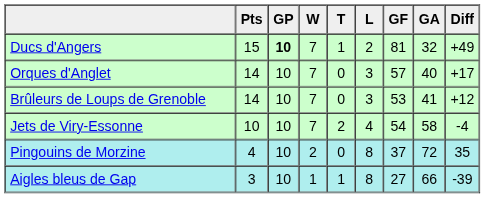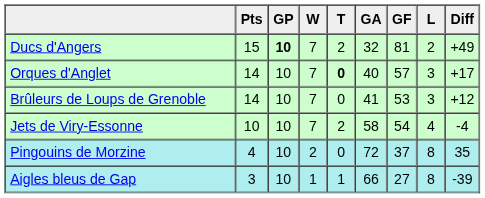 <table border=1 cellpadding=5 cellspacing=0>
 <tr>
 <th bgcolor="#efefef" width="250">　</th>
 <th bgcolor="#efefef" width="20">Pts</th>
 <th bgcolor="#efefef" width="20">GP</th>
 <th bgcolor="#efefef" width="20">W</th>
 <th bgcolor="#efefef" width="20">T</th>
+<th bgcolor="#efefef" width="20">GA</th>
+<th bgcolor="#efefef" width="20">GF</th>
 <th bgcolor="#efefef" width="20">L</th>
-<th bgcolor="#efefef" width="20">GF</th>
-<th bgcolor="#efefef" width="20">GA</th>
 <th bgcolor="#efefef" width="20">Diff</th>
 </tr>
 <tr align=center bgcolor="#ccffcc">
 <td align=left><a href='#'>Ducs d'Angers</a></td>
 <td>15</td>
 <td><strong>10</strong></td>
 <td>7</td>
-<td>1</td>
 <td>2</td>
+<td>32</td>
 <td>81</td>
-<td>32</td>
+<td>2</td>
 <td>+49</td>
 </tr>
 <tr align=center bgcolor="#ccffcc">
 <td align=left><a href='#'>Orques d'Anglet</a></td>
 <td>14</td>
 <td>10</td>
 <td>7</td>
-<td>0</td>
+<td><strong>0</strong></td>
+<td>40</td>
+<td>57</td>
 <td>3</td>
-<td>57</td>
-<td>40</td>
 <td>+17</td>
 </tr>
 <tr align=center bgcolor="#ccffcc">
 <td align=left><a href='#'>Brûleurs de Loups de Grenoble</a></td>
 <td>14</td>
 <td>10</td>
 <td>7</td>
 <td>0</td>
+<td>41</td>
+<td>53</td>
 <td>3</td>
-<td>53</td>
-<td>41</td>
 <td>+12</td>
 </tr>
 <tr align=center bgcolor="#ccffcc">
 <td align=left><a href='#'>Jets de Viry-Essonne</a></td>
 <td>10</td>
 <td>10</td>
 <td>7</td>
 <td>2</td>
+<td>58</td>
+<td>54</td>
 <td>4</td>
-<td>54</td>
-<td>58</td>
 <td>-4</td>
 </tr>
 <tr align=center bgcolor="#afeeee">
 <td align=left><a href='#'>Pingouins de Morzine</a></td>
 <td>4</td>
 <td>10</td>
 <td>2</td>
 <td>0</td>
+<td>72</td>
+<td>37</td>
 <td>8</td>
-<td>37</td>
-<td>72</td>
 <td>35</td>
 </tr>
 <tr align=center bgcolor="#afeeee">
 <td align=left><a href='#'>Aigles bleus de Gap</a></td>
 <td>3</td>
 <td>10</td>
 <td>1</td>
 <td>1</td>
+<td>66</td>
+<td>27</td>
 <td>8</td>
-<td>27</td>
-<td>66</td>
 <td>-39</td>
 </tr>
 </table>
